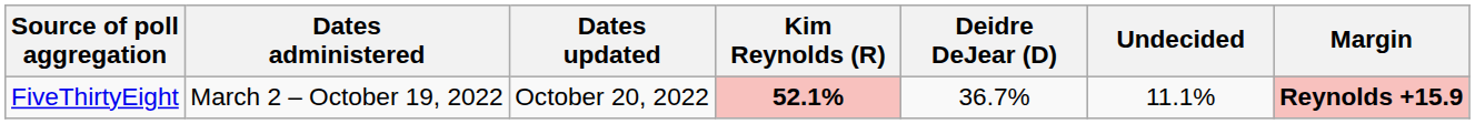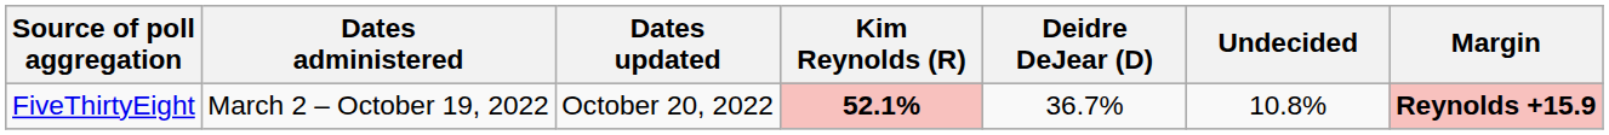 <table class="wikitable sortable" style="text-align:center;font-size:90%;line-height:17px">
 <tr>
 <th>Source of poll<br>aggregation</th>
 <th>Dates<br>administered</th>
 <th>Dates<br>updated</th>
 <th style="width:100px;">Kim<br>Reynolds (R)</th>
 <th style="width:100px;">Deidre<br>DeJear (D)</th>
 <th style="width:100px;">Undecided<br></th>
 <th>Margin</th>
 </tr>
 <tr>
 <td><a href='#'>FiveThirtyEight</a></td>
 <td>March 2 – October 19, 2022</td>
 <td>October 20, 2022</td>
 <td style="background: rgb(248, 193, 190);"><strong>52.1%</strong></td>
 <td>36.7%</td>
-<td>11.1%</td>
+<td>10.8%</td>
 <td style="background: rgb(248, 193, 190);"><strong>Reynolds +15.9</strong></td>
 </tr>
 </table>
